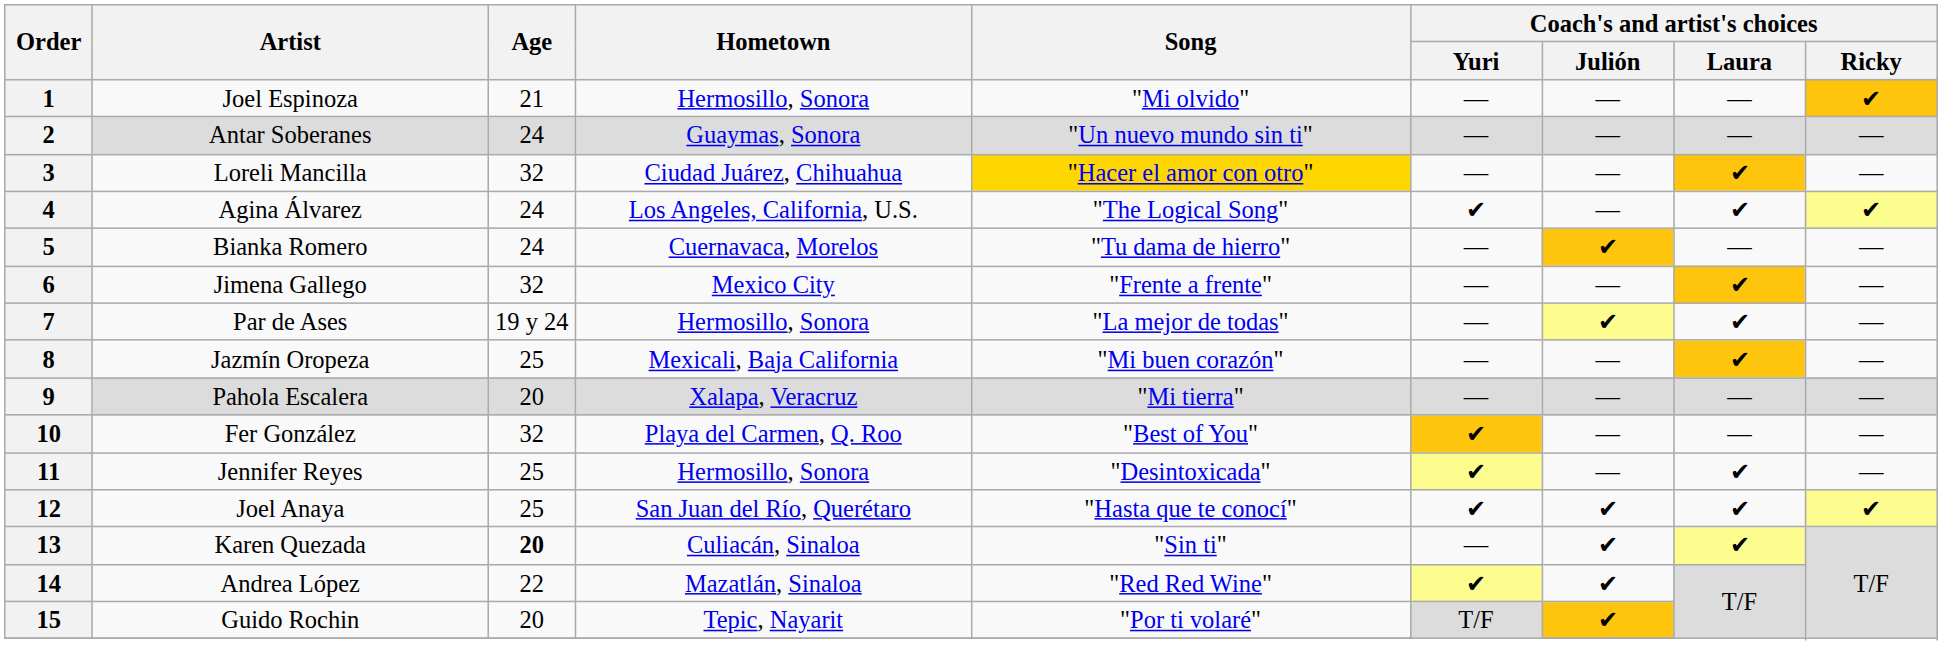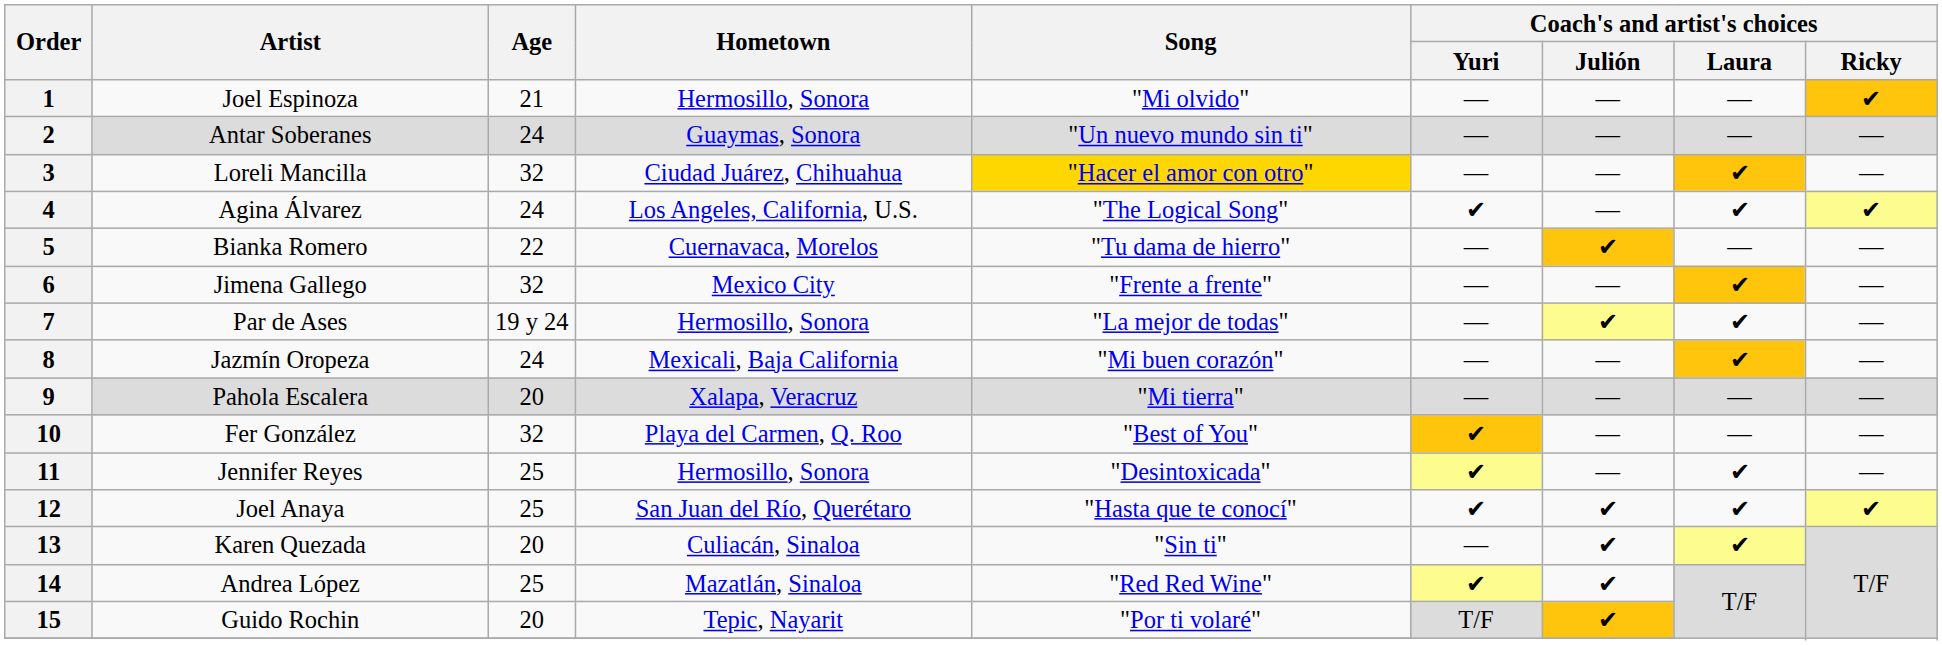 <table class="wikitable" style="text-align:center; line-height:17px; width:100%">
 <tr>
 <th scope="col" rowspan="2" style="width:04%">Order</th>
 <th scope="col" rowspan="2" style="width:18%">Artist</th>
 <th scope="col" rowspan="2" style="width:04%">Age</th>
 <th scope="col" rowspan="2" style="width:18%">Hometown</th>
 <th scope="col" rowspan="2" style="width:20%">Song</th>
 <th scope="col" colspan="4" style="width:24%">Coach's and artist's choices</th>
 </tr>
 <tr>
 <th style="width:06%">Yuri</th>
 <th style="width:06%">Julión</th>
 <th style="width:06%">Laura</th>
 <th style="width:06%">Ricky</th>
 </tr>
 <tr>
 <th>1</th>
 <td>Joel Espinoza</td>
 <td>21</td>
 <td><a href='#'>Hermosillo</a>, <a href='#'>Sonora</a></td>
 <td>"<a href='#'>Mi olvido</a>"</td>
 <td>—</td>
 <td>—</td>
 <td>—</td>
 <td style="background:#ffc40c;">✔</td>
 </tr>
 <tr style="background:#dcdcdc;">
 <th>2</th>
 <td>Antar Soberanes</td>
 <td>24</td>
 <td><a href='#'>Guaymas</a>, <a href='#'>Sonora</a></td>
 <td>"<a href='#'>Un nuevo mundo sin ti</a>"</td>
 <td>—</td>
 <td>—</td>
 <td>—</td>
 <td>—</td>
 </tr>
 <tr>
 <th>3</th>
 <td>Loreli Mancilla</td>
 <td>32</td>
 <td><a href='#'>Ciudad Juárez</a>, <a href='#'>Chihuahua</a></td>
 <td style="background: gold;">"<a href='#'>Hacer el amor con otro</a>"</td>
 <td>—</td>
 <td>—</td>
 <td style="background:#ffc40c;">✔</td>
 <td>—</td>
 </tr>
 <tr>
 <th>4</th>
 <td>Agina Álvarez</td>
 <td>24</td>
 <td><a href='#'>Los Angeles, California</a>, U.S.</td>
 <td>"<a href='#'>The Logical Song</a>"</td>
 <td>✔</td>
 <td>—</td>
 <td>✔</td>
 <td style="background:#fdfc8f">✔</td>
 </tr>
 <tr>
 <th>5</th>
 <td>Bianka Romero</td>
-<td>24</td>
+<td>22</td>
 <td><a href='#'>Cuernavaca</a>, <a href='#'>Morelos</a></td>
 <td>"<a href='#'>Tu dama de hierro</a>"</td>
 <td>—</td>
 <td style="background:#ffc40c;">✔</td>
 <td>—</td>
 <td>—</td>
 </tr>
 <tr>
 <th>6</th>
 <td>Jimena Gallego</td>
 <td>32</td>
 <td><a href='#'>Mexico City</a></td>
 <td>"<a href='#'>Frente a frente</a>"</td>
 <td>—</td>
 <td>—</td>
 <td style="background:#ffc40c;">✔</td>
 <td>—</td>
 </tr>
 <tr>
 <th>7</th>
 <td>Par de Ases<br></td>
 <td>19 y 24</td>
 <td><a href='#'>Hermosillo</a>, <a href='#'>Sonora</a></td>
 <td>"<a href='#'>La mejor de todas</a>"</td>
 <td>—</td>
 <td style="background:#fdfc8f">✔</td>
 <td>✔</td>
 <td>—</td>
 </tr>
 <tr>
 <th>8</th>
 <td>Jazmín Oropeza</td>
-<td>25</td>
+<td>24</td>
 <td><a href='#'>Mexicali</a>, <a href='#'>Baja California</a></td>
 <td>"<a href='#'>Mi buen corazón</a>"</td>
 <td>—</td>
 <td>—</td>
 <td style="background:#ffc40c;">✔</td>
 <td>—</td>
 </tr>
 <tr style="background:#dcdcdc;">
 <th>9</th>
 <td>Pahola Escalera</td>
 <td>20</td>
 <td><a href='#'>Xalapa</a>, <a href='#'>Veracruz</a></td>
 <td>"<a href='#'>Mi tierra</a>"</td>
 <td>—</td>
 <td>—</td>
 <td>—</td>
 <td>—</td>
 </tr>
 <tr>
 <th>10</th>
 <td>Fer González</td>
 <td>32</td>
 <td><a href='#'>Playa del Carmen</a>, <a href='#'>Q. Roo</a></td>
 <td>"<a href='#'>Best of You</a>"</td>
 <td style="background:#ffc40c;">✔</td>
 <td>—</td>
 <td>—</td>
 <td>—</td>
 </tr>
 <tr>
 <th>11</th>
 <td>Jennifer Reyes</td>
 <td>25</td>
 <td><a href='#'>Hermosillo</a>, <a href='#'>Sonora</a></td>
 <td>"<a href='#'>Desintoxicada</a>"</td>
 <td style="background:#fdfc8f">✔</td>
 <td>—</td>
 <td>✔</td>
 <td>—</td>
 </tr>
 <tr>
 <th>12</th>
 <td>Joel Anaya</td>
 <td>25</td>
 <td><a href='#'>San Juan del Río</a>, <a href='#'>Querétaro</a></td>
 <td>"<a href='#'>Hasta que te conocí</a>"</td>
 <td>✔</td>
 <td>✔</td>
 <td>✔</td>
 <td style="background:#fdfc8f">✔</td>
 </tr>
 <tr>
 <th>13</th>
 <td>Karen Quezada</td>
-<td><strong>20</strong></td>
+<td>20</td>
 <td><a href='#'>Culiacán</a>, <a href='#'>Sinaloa</a></td>
 <td>"<a href='#'>Sin ti</a>"</td>
 <td>—</td>
 <td>✔</td>
 <td style="background:#fdfc8f">✔</td>
 <td style="background:#DCDCDC;" rowspan=6>T/F</td>
 </tr>
 <tr>
 <th>14</th>
 <td>Andrea López</td>
-<td>22</td>
+<td>25</td>
 <td><a href='#'>Mazatlán</a>, <a href='#'>Sinaloa</a></td>
 <td>"<a href='#'>Red Red Wine</a>"</td>
 <td style="background:#fdfc8f">✔</td>
 <td>✔</td>
 <td style="background:#DCDCDC;" rowspan=6>T/F</td>
 </tr>
 <tr>
 <th>15</th>
 <td><span>Guido Rochin</span></td>
 <td>20</td>
 <td><a href='#'>Tepic</a>, <a href='#'>Nayarit</a></td>
 <td>"<a href='#'>Por ti volaré</a>"</td>
 <td style="background:#DCDCDC;" rowspan=6>T/F</td>
 <td style="background:#ffc40c;">✔</td>
 </tr>
 <tr>
 </tr>
 </table>
